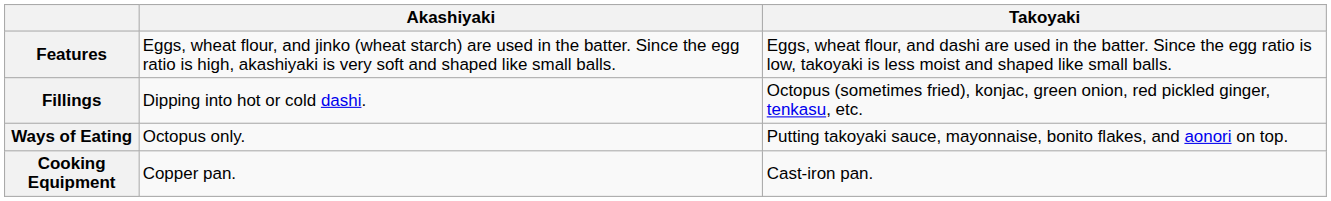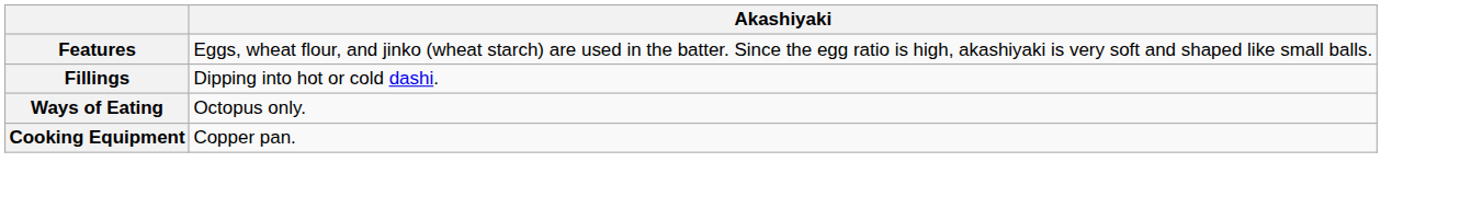 <table class="wikitable">
 <tr>
 <th></th>
 <th>Akashiyaki </th>
-<th>Takoyaki </th>
 </tr>
 <tr>
 <th>Features</th>
 <td>Eggs, wheat flour, and jinko (wheat starch)  are used in the batter. Since the egg ratio is high, akashiyaki is very soft and shaped like small balls.</td>
-<td>Eggs, wheat flour, and dashi are used in the batter. Since the egg ratio is low, takoyaki is less moist and shaped like small balls.</td>
 </tr>
 <tr>
 <th>Fillings</th>
 <td>Dipping into hot or cold <a href='#'>dashi</a>.</td>
-<td>Octopus (sometimes fried), konjac, green onion, red pickled ginger, <a href='#'>tenkasu</a>, etc.</td>
 </tr>
 <tr>
 <th>Ways of Eating</th>
 <td>Octopus only.</td>
-<td>Putting takoyaki sauce, mayonnaise, bonito flakes, and <a href='#'>aonori</a> on top.</td>
 </tr>
 <tr>
 <th>Cooking Equipment</th>
 <td>Copper pan.</td>
-<td>Cast-iron pan.</td>
 </tr>
 </table>
